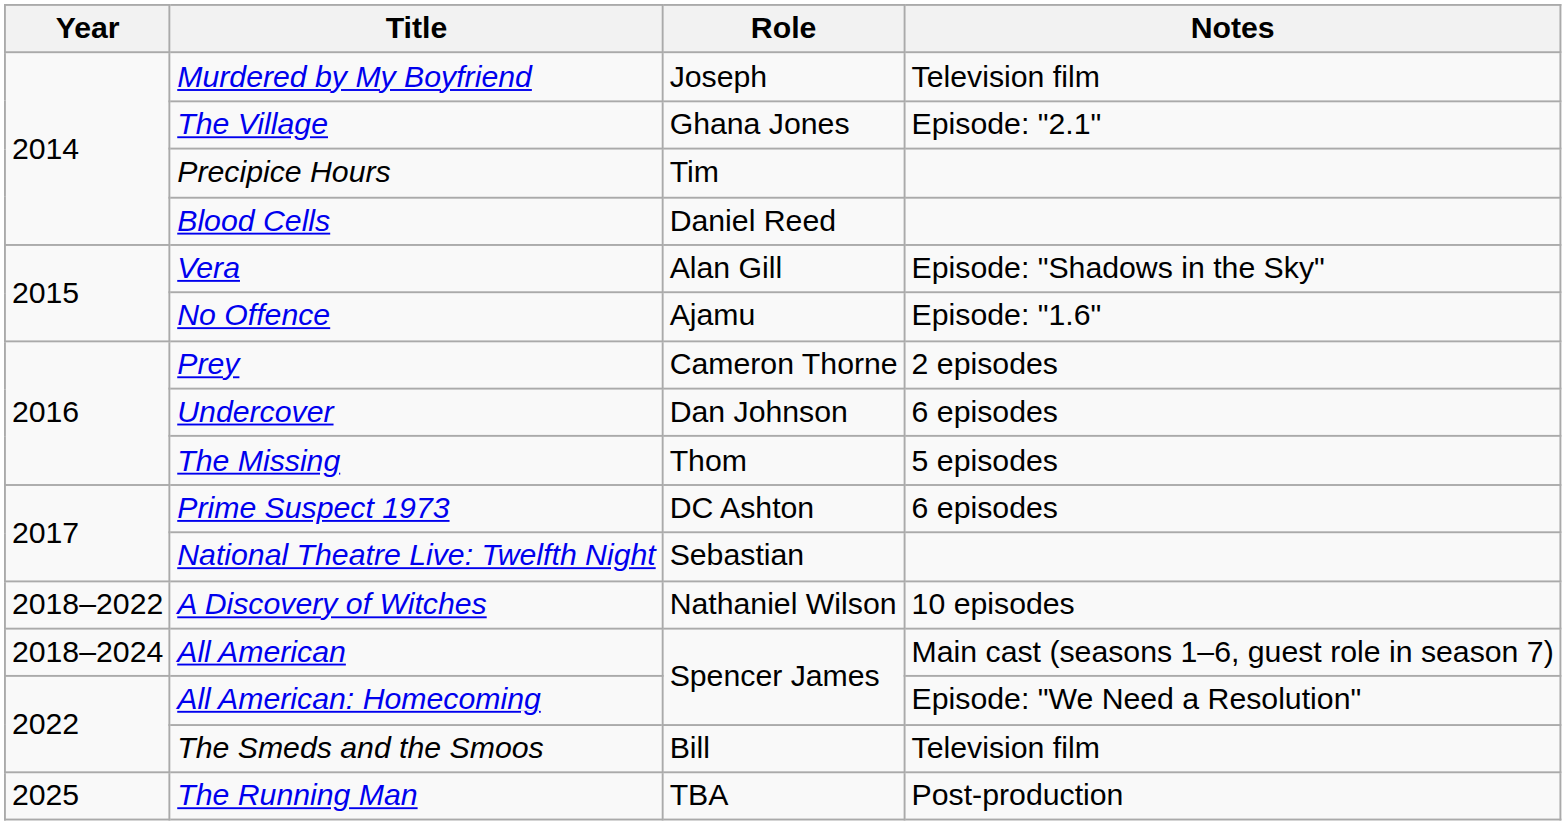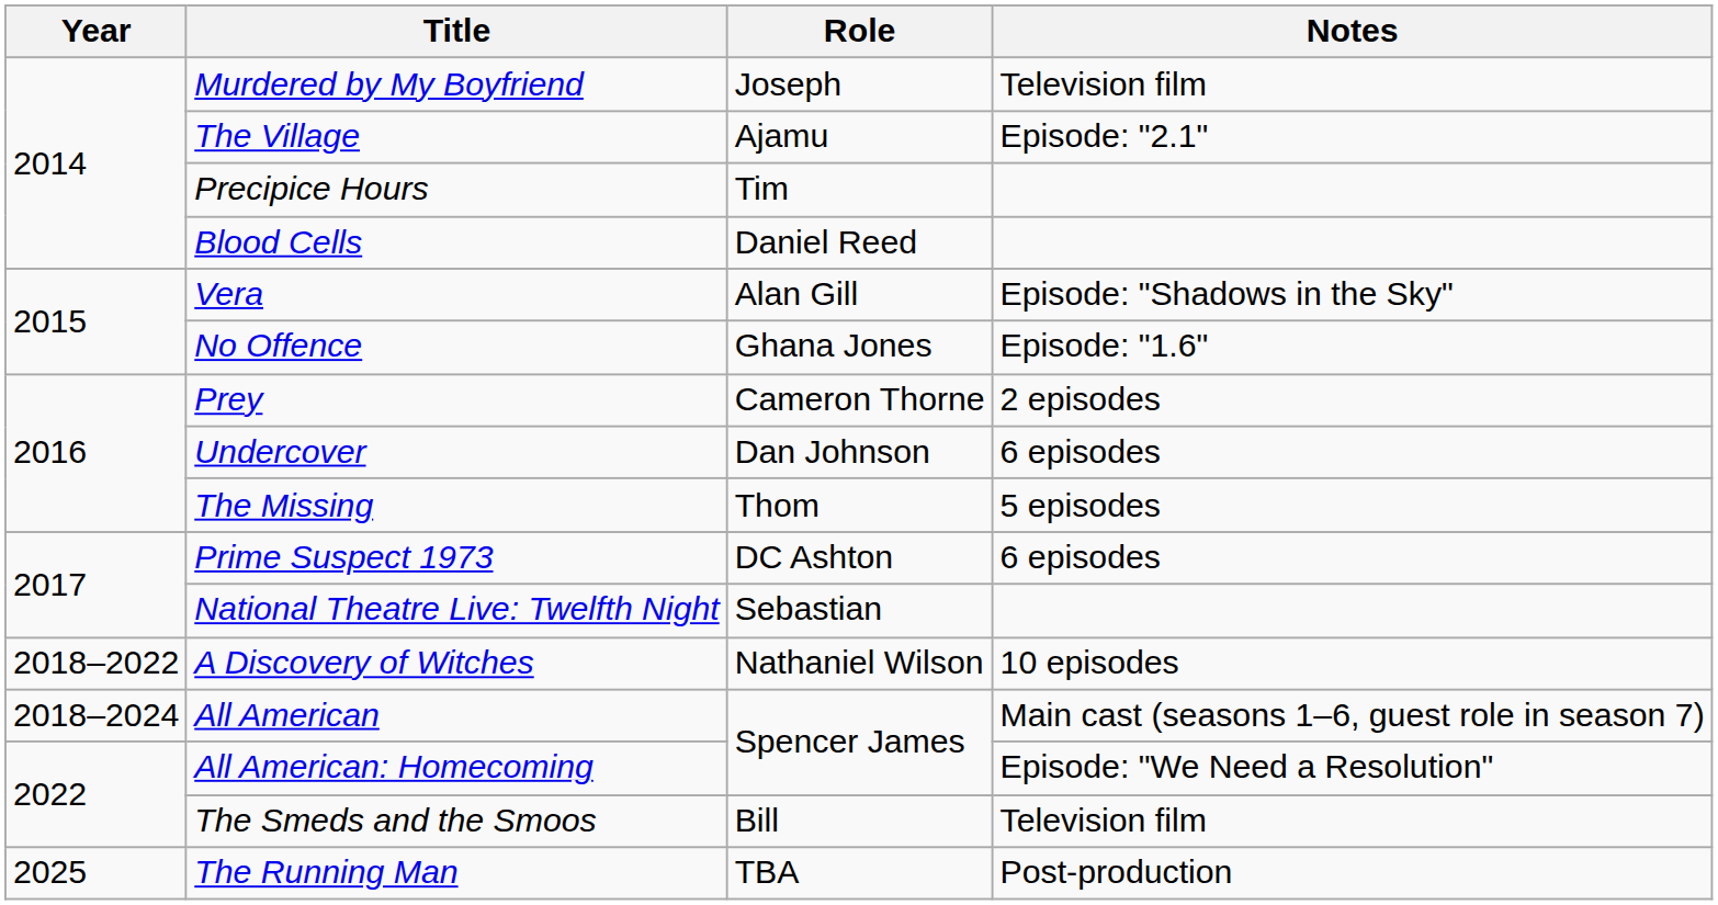 <table class="wikitable sortable">
 <tr>
 <th>Year</th>
 <th>Title</th>
 <th>Role</th>
 <th class="unsortable">Notes</th>
 </tr>
 <tr>
 <td rowspan="4">2014</td>
 <td><em><a href='#'>Murdered by My Boyfriend</a></em></td>
 <td>Joseph</td>
 <td>Television film</td>
 </tr>
 <tr>
 <td><em><a href='#'>The Village</a></em></td>
-<td>Ghana Jones</td>
+<td>Ajamu</td>
 <td>Episode: "2.1"</td>
 </tr>
 <tr>
 <td><em>Precipice Hours</em></td>
 <td>Tim</td>
 <td></td>
 </tr>
 <tr>
 <td><em><a href='#'>Blood Cells</a></em></td>
 <td>Daniel Reed</td>
 <td></td>
 </tr>
 <tr>
 <td rowspan="2">2015</td>
 <td><em><a href='#'>Vera</a></em></td>
 <td>Alan Gill</td>
 <td>Episode: "Shadows in the Sky"</td>
 </tr>
 <tr>
 <td><em><a href='#'>No Offence</a></em></td>
-<td>Ajamu</td>
+<td>Ghana Jones</td>
 <td>Episode: "1.6"</td>
 </tr>
 <tr>
 <td rowspan="3">2016</td>
 <td><em><a href='#'>Prey</a></em></td>
 <td>Cameron Thorne</td>
 <td>2 episodes</td>
 </tr>
 <tr>
 <td><em><a href='#'>Undercover</a></em></td>
 <td>Dan Johnson</td>
 <td>6 episodes</td>
 </tr>
 <tr>
 <td><em><a href='#'>The Missing</a></em></td>
 <td>Thom</td>
 <td>5 episodes</td>
 </tr>
 <tr>
 <td rowspan="2">2017</td>
 <td><em><a href='#'>Prime Suspect 1973</a></em></td>
 <td>DC Ashton</td>
 <td>6 episodes</td>
 </tr>
 <tr>
 <td><em><a href='#'>National Theatre Live: Twelfth Night</a></em></td>
 <td>Sebastian</td>
 <td></td>
 </tr>
 <tr>
 <td>2018–2022</td>
 <td><em><a href='#'>A Discovery of Witches</a></em></td>
 <td>Nathaniel Wilson</td>
 <td>10 episodes</td>
 </tr>
 <tr>
 <td>2018–2024</td>
 <td><em><a href='#'>All American</a></em></td>
 <td rowspan="2">Spencer James</td>
 <td>Main cast (seasons 1–6, guest role in season 7)</td>
 </tr>
 <tr>
 <td rowspan="2">2022</td>
 <td><em><a href='#'>All American: Homecoming</a></em></td>
 <td>Episode: "We Need a Resolution"</td>
 </tr>
 <tr>
 <td><em>The Smeds and the Smoos</em></td>
 <td>Bill</td>
 <td>Television film</td>
 </tr>
 <tr>
 <td>2025</td>
 <td><em><a href='#'>The Running Man</a></em></td>
 <td>TBA</td>
 <td>Post-production</td>
 </tr>
 </table>
